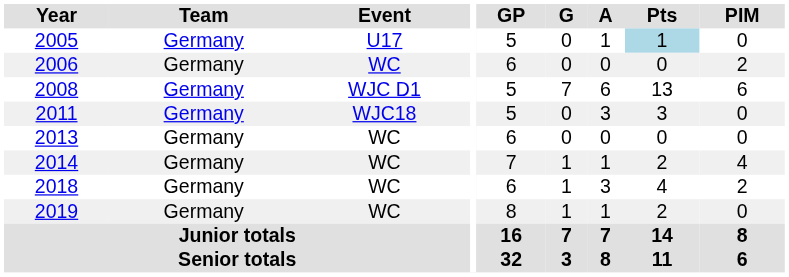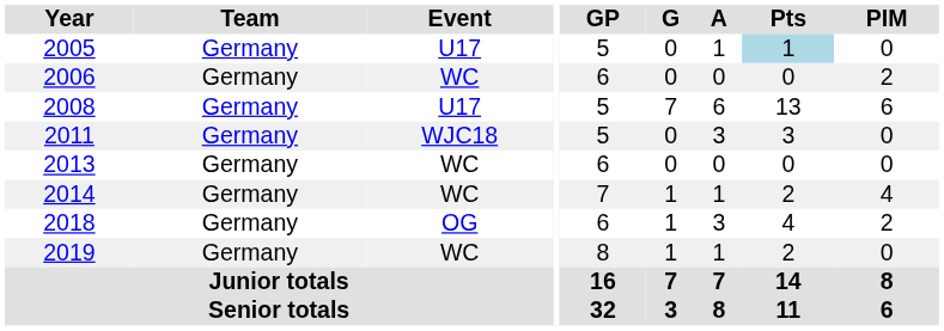 <table border="0" cellpadding="1" cellspacing="0" ID="Table3" style="text-align:center; width:40em">
 <tr ALIGN="center" bgcolor="#e0e0e0">
 <th>Year</th>
 <th>Team</th>
 <th>Event</th>
 <th rowspan="99" bgcolor="#ffffff"></th>
 <th>GP</th>
 <th>G</th>
 <th>A</th>
 <th>Pts</th>
 <th>PIM</th>
 </tr>
 <tr>
 <td><a href='#'>2005</a></td>
 <td><a href='#'>Germany</a></td>
 <td><a href='#'>U17</a></td>
 <td>5</td>
 <td>0</td>
 <td>1</td>
 <td style="background: lightblue;">1</td>
 <td>0</td>
 </tr>
 <tr bgcolor="#f0f0f0">
 <td><a href='#'>2006</a></td>
 <td>Germany</td>
 <td><a href='#'>WC</a></td>
 <td>6</td>
 <td>0</td>
 <td>0</td>
 <td>0</td>
 <td>2</td>
 </tr>
 <tr>
 <td><a href='#'>2008</a></td>
 <td><a href='#'>Germany</a></td>
-<td><a href='#'>WJC D1</a></td>
+<td><a href='#'>U17</a></td>
 <td>5</td>
 <td>7</td>
 <td>6</td>
 <td>13</td>
 <td>6</td>
 </tr>
 <tr bgcolor="#f0f0f0">
 <td><a href='#'>2011</a></td>
 <td><a href='#'>Germany</a></td>
 <td><a href='#'>WJC18</a></td>
 <td>5</td>
 <td>0</td>
 <td>3</td>
 <td>3</td>
 <td>0</td>
 </tr>
 <tr>
 <td><a href='#'>2013</a></td>
 <td>Germany</td>
 <td>WC</td>
 <td>6</td>
 <td>0</td>
 <td>0</td>
 <td>0</td>
 <td>0</td>
 </tr>
 <tr bgcolor="#f0f0f0">
 <td><a href='#'>2014</a></td>
 <td>Germany</td>
 <td>WC</td>
 <td>7</td>
 <td>1</td>
 <td>1</td>
 <td>2</td>
 <td>4</td>
 </tr>
 <tr>
 <td><a href='#'>2018</a></td>
 <td>Germany</td>
-<td>WC</td>
+<td><a href='#'>OG</a></td>
 <td>6</td>
 <td>1</td>
 <td>3</td>
 <td>4</td>
 <td>2</td>
 </tr>
 <tr bgcolor="#f0f0f0">
 <td><a href='#'>2019</a></td>
 <td>Germany</td>
 <td>WC</td>
 <td>8</td>
 <td>1</td>
 <td>1</td>
 <td>2</td>
 <td>0</td>
 </tr>
 <tr bgcolor="#e0e0e0">
 <th colspan="3">Junior totals</th>
 <th>16</th>
 <th>7</th>
 <th>7</th>
 <th>14</th>
 <th>8</th>
 </tr>
 <tr bgcolor="#e0e0e0">
 <th colspan="3">Senior totals</th>
 <th>32</th>
 <th>3</th>
 <th>8</th>
 <th>11</th>
 <th>6</th>
 </tr>
 </table>
